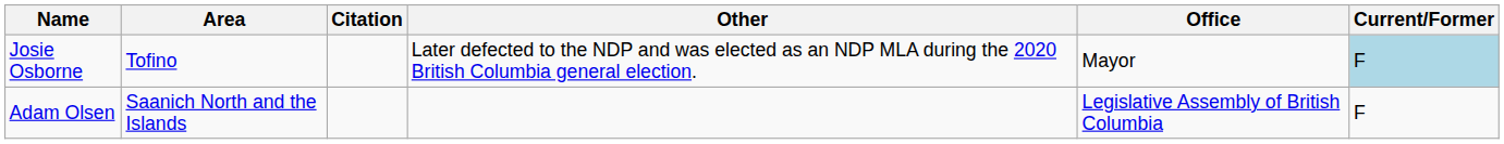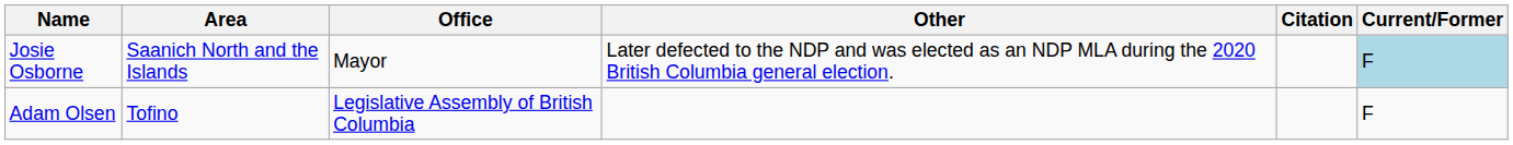 <table class="wikitable">
 <tr>
 <th>Name</th>
 <th>Area</th>
+<th>Office</th>
+<th>Other</th>
 <th>Citation</th>
-<th>Other</th>
-<th>Office</th>
 <th>Current/Former</th>
 </tr>
 <tr>
 <td><a href='#'>Josie Osborne</a></td>
-<td><a href='#'>Tofino</a></td>
+<td><a href='#'>Saanich North and the Islands</a></td>
+<td>Mayor</td>
+<td>Later defected to the NDP and was elected as an NDP MLA during the <a href='#'>2020 British Columbia general election</a>.</td>
 <td></td>
-<td>Later defected to the NDP and was elected as an NDP MLA during the <a href='#'>2020 British Columbia general election</a>.</td>
-<td>Mayor</td>
 <td style="background: lightblue;">F</td>
 </tr>
 <tr>
 <td><a href='#'>Adam Olsen</a></td>
-<td><a href='#'>Saanich North and the Islands</a></td>
+<td><a href='#'>Tofino</a></td>
+<td><a href='#'>Legislative Assembly of British Columbia</a></td>
 <td></td>
 <td></td>
-<td><a href='#'>Legislative Assembly of British Columbia</a></td>
 <td>F</td>
 </tr>
 </table>
